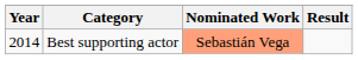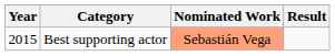 <table class="wikitable">
 <tr style="background:#96c; text-align:center;"!>
 </tr>
 <tr style="text-align: center; top">
 <th style="text-align:center;">Year</th>
 <th>Category</th>
 <th>Nominated Work</th>
 <th>Result</th>
 </tr>
 <tr style="text-align: center; top">
-<td>2014</td>
+<td>2015</td>
 <td>Best supporting actor</td>
 <td style="background: lightsalmon;">Sebastián Vega</td>
 <td></td>
 </tr>
 </table>
